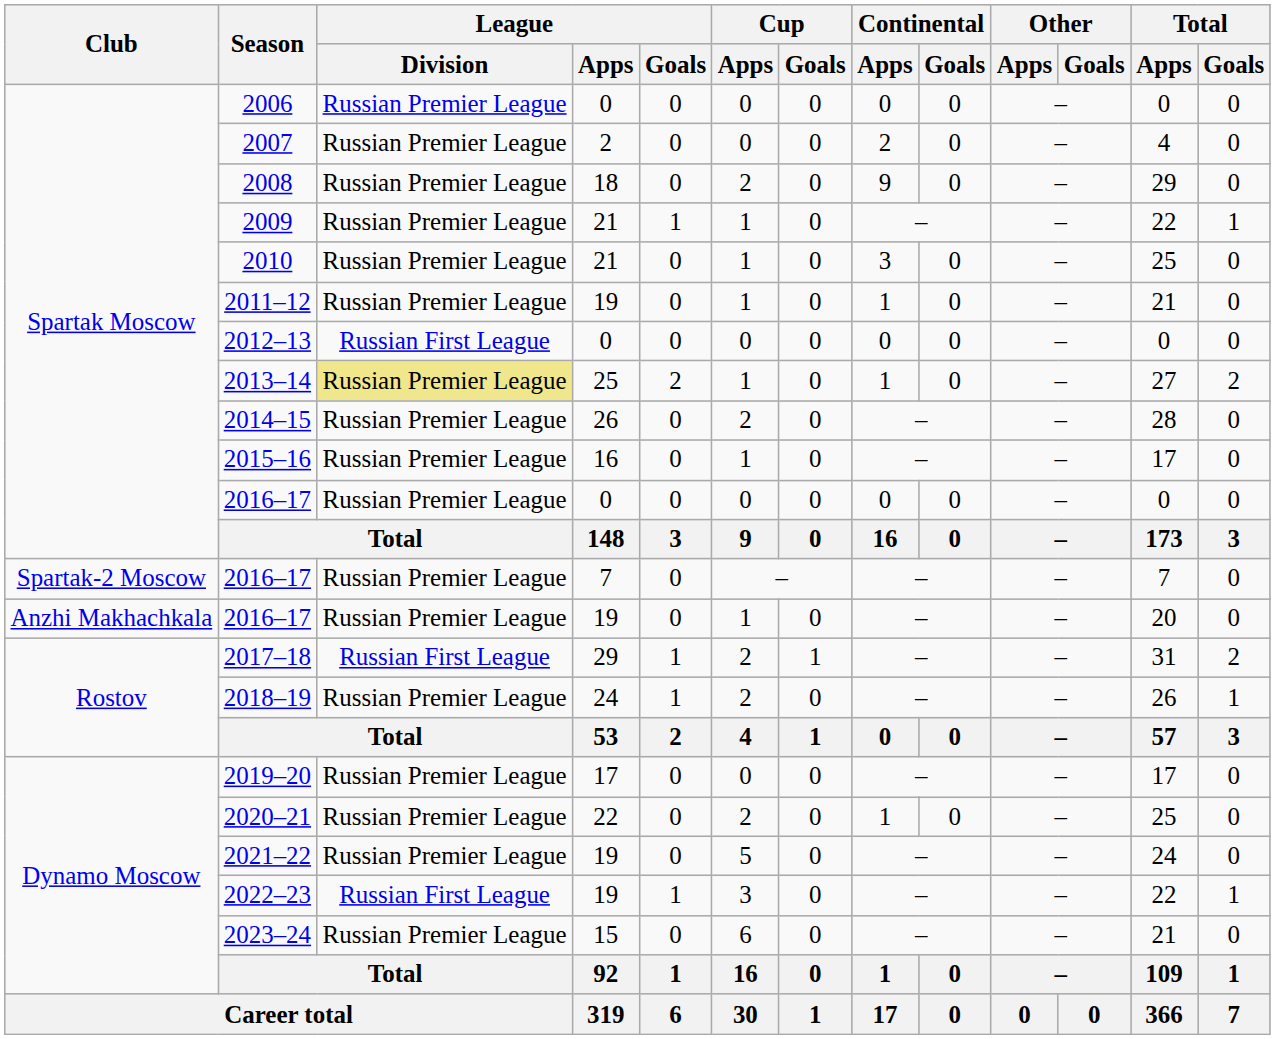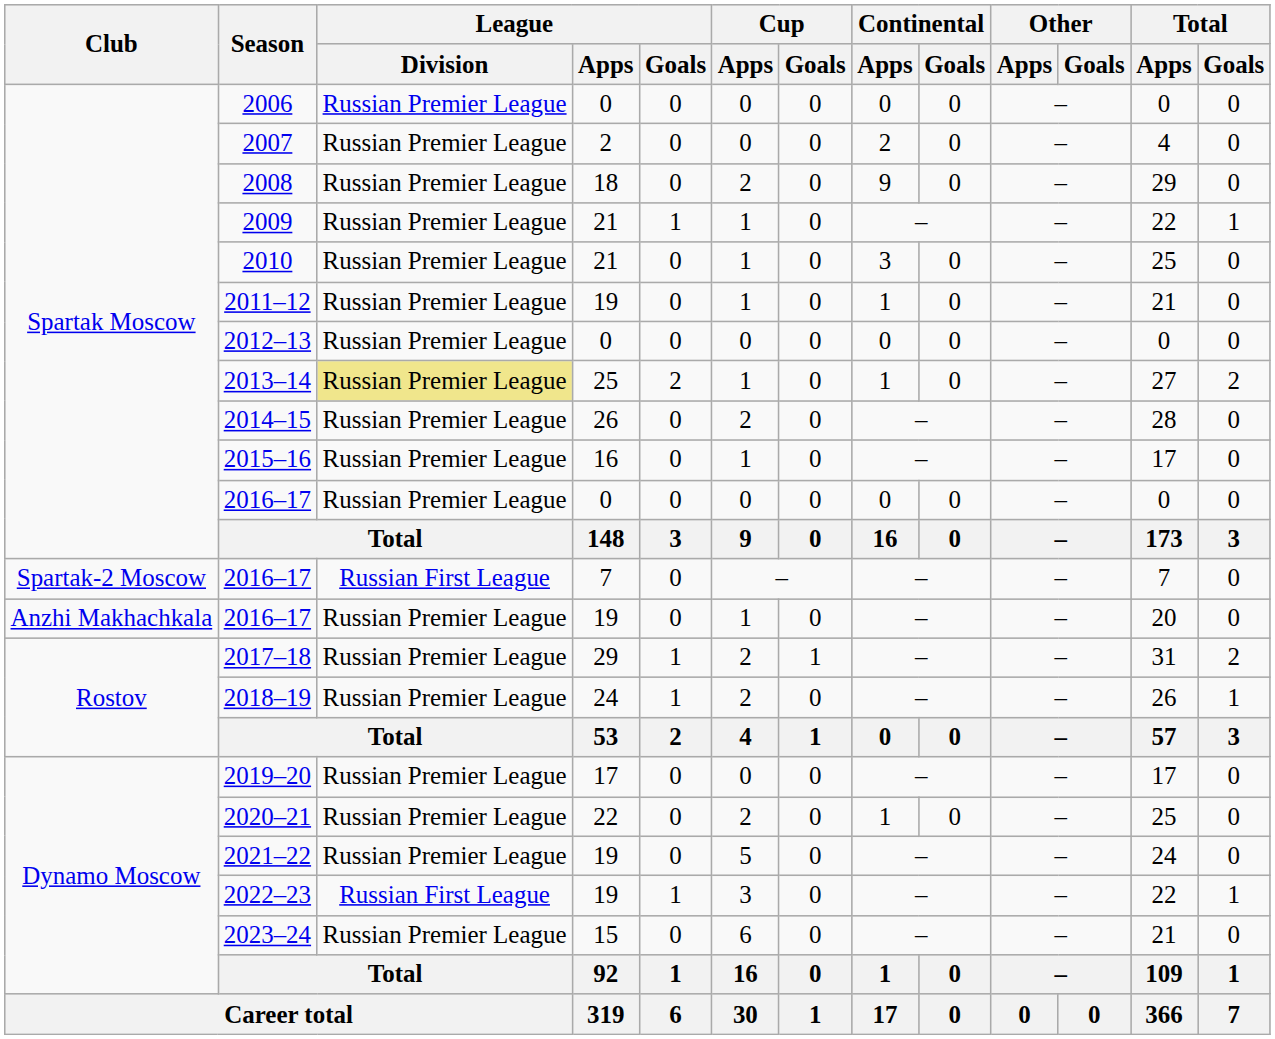 <table class="wikitable" style="text-align: center;">
 <tr>
 <th rowspan=2>Club</th>
 <th rowspan=2>Season</th>
 <th colspan=3>League</th>
 <th colspan=2>Cup</th>
 <th colspan=2>Continental</th>
 <th colspan=2>Other</th>
 <th colspan=2>Total</th>
 </tr>
 <tr>
 <th>Division</th>
 <th>Apps</th>
 <th>Goals</th>
 <th>Apps</th>
 <th>Goals</th>
 <th>Apps</th>
 <th>Goals</th>
 <th>Apps</th>
 <th>Goals</th>
 <th>Apps</th>
 <th>Goals</th>
 </tr>
 <tr>
 <td rowspan=12><a href='#'>Spartak Moscow</a></td>
 <td><a href='#'>2006</a></td>
 <td><a href='#'>Russian Premier League</a></td>
 <td>0</td>
 <td>0</td>
 <td>0</td>
 <td>0</td>
 <td>0</td>
 <td>0</td>
 <td colspan="2">–</td>
 <td>0</td>
 <td>0</td>
 </tr>
 <tr>
 <td><a href='#'>2007</a></td>
 <td>Russian Premier League</td>
 <td>2</td>
 <td>0</td>
 <td>0</td>
 <td>0</td>
 <td>2</td>
 <td>0</td>
 <td colspan="2">–</td>
 <td>4</td>
 <td>0</td>
 </tr>
 <tr>
 <td><a href='#'>2008</a></td>
 <td>Russian Premier League</td>
 <td>18</td>
 <td>0</td>
 <td>2</td>
 <td>0</td>
 <td>9</td>
 <td>0</td>
 <td colspan="2">–</td>
 <td>29</td>
 <td>0</td>
 </tr>
 <tr>
 <td><a href='#'>2009</a></td>
 <td>Russian Premier League</td>
 <td>21</td>
 <td>1</td>
 <td>1</td>
 <td>0</td>
 <td colspan=2>–</td>
 <td colspan="2">–</td>
 <td>22</td>
 <td>1</td>
 </tr>
 <tr>
 <td><a href='#'>2010</a></td>
 <td>Russian Premier League</td>
 <td>21</td>
 <td>0</td>
 <td>1</td>
 <td>0</td>
 <td>3</td>
 <td>0</td>
 <td colspan="2">–</td>
 <td>25</td>
 <td>0</td>
 </tr>
 <tr>
 <td><a href='#'>2011–12</a></td>
 <td>Russian Premier League</td>
 <td>19</td>
 <td>0</td>
 <td>1</td>
 <td>0</td>
 <td>1</td>
 <td>0</td>
 <td colspan="2">–</td>
 <td>21</td>
 <td>0</td>
 </tr>
 <tr>
 <td><a href='#'>2012–13</a></td>
-<td><a href='#'>Russian First League</a></td>
+<td>Russian Premier League</td>
 <td>0</td>
 <td>0</td>
 <td>0</td>
 <td>0</td>
 <td>0</td>
 <td>0</td>
 <td colspan="2">–</td>
 <td>0</td>
 <td>0</td>
 </tr>
 <tr>
 <td><a href='#'>2013–14</a></td>
 <td style="background: khaki;">Russian Premier League</td>
 <td>25</td>
 <td>2</td>
 <td>1</td>
 <td>0</td>
 <td>1</td>
 <td>0</td>
 <td colspan="2">–</td>
 <td>27</td>
 <td>2</td>
 </tr>
 <tr>
 <td><a href='#'>2014–15</a></td>
 <td>Russian Premier League</td>
 <td>26</td>
 <td>0</td>
 <td>2</td>
 <td>0</td>
 <td colspan=2>–</td>
 <td colspan="2">–</td>
 <td>28</td>
 <td>0</td>
 </tr>
 <tr>
 <td><a href='#'>2015–16</a></td>
 <td>Russian Premier League</td>
 <td>16</td>
 <td>0</td>
 <td>1</td>
 <td>0</td>
 <td colspan=2>–</td>
 <td colspan="2">–</td>
 <td>17</td>
 <td>0</td>
 </tr>
 <tr>
 <td><a href='#'>2016–17</a></td>
 <td>Russian Premier League</td>
 <td>0</td>
 <td>0</td>
 <td>0</td>
 <td>0</td>
 <td>0</td>
 <td>0</td>
 <td colspan="2">–</td>
 <td>0</td>
 <td>0</td>
 </tr>
 <tr>
 <th colspan=2>Total</th>
 <th>148</th>
 <th>3</th>
 <th>9</th>
 <th>0</th>
 <th>16</th>
 <th>0</th>
 <th colspan="2">–</th>
 <th>173</th>
 <th>3</th>
 </tr>
 <tr>
 <td><a href='#'>Spartak-2 Moscow</a></td>
 <td><a href='#'>2016–17</a></td>
-<td>Russian Premier League</td>
+<td><a href='#'>Russian First League</a></td>
 <td>7</td>
 <td>0</td>
 <td colspan=2>–</td>
 <td colspan=2>–</td>
 <td colspan="2">–</td>
 <td>7</td>
 <td>0</td>
 </tr>
 <tr>
 <td><a href='#'>Anzhi Makhachkala</a></td>
 <td><a href='#'>2016–17</a></td>
 <td>Russian Premier League</td>
 <td>19</td>
 <td>0</td>
 <td>1</td>
 <td>0</td>
 <td colspan=2>–</td>
 <td colspan="2">–</td>
 <td>20</td>
 <td>0</td>
 </tr>
 <tr>
 <td rowspan=3><a href='#'>Rostov</a></td>
 <td><a href='#'>2017–18</a></td>
-<td><a href='#'>Russian First League</a></td>
+<td>Russian Premier League</td>
 <td>29</td>
 <td>1</td>
 <td>2</td>
 <td>1</td>
 <td colspan=2>–</td>
 <td colspan="2">–</td>
 <td>31</td>
 <td>2</td>
 </tr>
 <tr>
 <td><a href='#'>2018–19</a></td>
 <td>Russian Premier League</td>
 <td>24</td>
 <td>1</td>
 <td>2</td>
 <td>0</td>
 <td colspan=2>–</td>
 <td colspan="2">–</td>
 <td>26</td>
 <td>1</td>
 </tr>
 <tr>
 <th colspan=2>Total</th>
 <th>53</th>
 <th>2</th>
 <th>4</th>
 <th>1</th>
 <th>0</th>
 <th>0</th>
 <th colspan="2">–</th>
 <th>57</th>
 <th>3</th>
 </tr>
 <tr>
 <td rowspan=6><a href='#'>Dynamo Moscow</a></td>
 <td><a href='#'>2019–20</a></td>
 <td>Russian Premier League</td>
 <td>17</td>
 <td>0</td>
 <td>0</td>
 <td>0</td>
 <td colspan=2>–</td>
 <td colspan="2">–</td>
 <td>17</td>
 <td>0</td>
 </tr>
 <tr>
 <td><a href='#'>2020–21</a></td>
 <td>Russian Premier League</td>
 <td>22</td>
 <td>0</td>
 <td>2</td>
 <td>0</td>
 <td>1</td>
 <td>0</td>
 <td colspan="2">–</td>
 <td>25</td>
 <td>0</td>
 </tr>
 <tr>
 <td><a href='#'>2021–22</a></td>
 <td>Russian Premier League</td>
 <td>19</td>
 <td>0</td>
 <td>5</td>
 <td>0</td>
 <td colspan=2>–</td>
 <td colspan="2">–</td>
 <td>24</td>
 <td>0</td>
 </tr>
 <tr>
 <td><a href='#'>2022–23</a></td>
 <td><a href='#'>Russian First League</a></td>
 <td>19</td>
 <td>1</td>
 <td>3</td>
 <td>0</td>
 <td colspan=2>–</td>
 <td colspan="2">–</td>
 <td>22</td>
 <td>1</td>
 </tr>
 <tr>
 <td><a href='#'>2023–24</a></td>
 <td>Russian Premier League</td>
 <td>15</td>
 <td>0</td>
 <td>6</td>
 <td>0</td>
 <td colspan=2>–</td>
 <td colspan="2">–</td>
 <td>21</td>
 <td>0</td>
 </tr>
 <tr>
 <th colspan=2>Total</th>
 <th>92</th>
 <th>1</th>
 <th>16</th>
 <th>0</th>
 <th>1</th>
 <th>0</th>
 <th colspan="2">–</th>
 <th>109</th>
 <th>1</th>
 </tr>
 <tr>
 <th colspan=3>Career total</th>
 <th>319</th>
 <th>6</th>
 <th>30</th>
 <th>1</th>
 <th>17</th>
 <th>0</th>
 <th>0</th>
 <th>0</th>
 <th>366</th>
 <th>7</th>
 </tr>
 </table>
